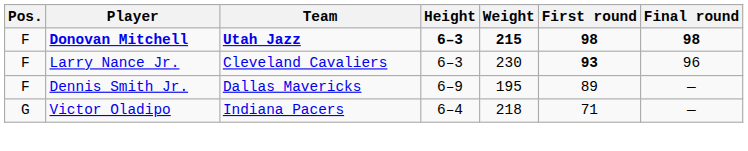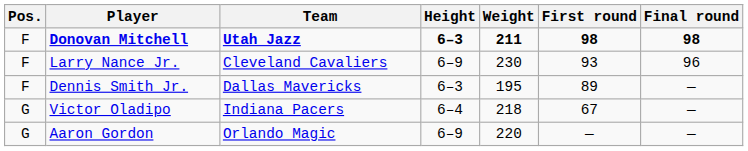 <table class="wikitable">
 <tr>
 <th>Pos.</th>
 <th style="width:150px;">Player</th>
 <th width=175>Team</th>
 <th>Height</th>
 <th>Weight</th>
 <th>First round</th>
 <th>Final round</th>
 </tr>
 <tr>
 <td style="text-align:center">F</td>
 <td><strong><a href='#'>Donovan Mitchell</a></strong></td>
 <td><strong><a href='#'>Utah Jazz</a></strong></td>
 <td align=center><strong>6–3</strong></td>
-<td align=center><strong>215</strong></td>
+<td align=center><strong>211</strong></td>
 <td align=center><strong>98</strong> </td>
 <td style="text-align:center;"><strong>98</strong> </td>
 </tr>
 <tr>
 <td style="text-align:center">F</td>
 <td><a href='#'>Larry Nance Jr.</a></td>
 <td><a href='#'>Cleveland Cavaliers</a></td>
-<td align=center>6–3</td>
+<td align=center>6–9</td>
 <td align=center>230</td>
-<td align=center><strong>93 </strong></td>
+<td align=center>93 </td>
 <td style="text-align:center;">96 </td>
 </tr>
 <tr>
 <td style="text-align:center">F</td>
 <td><a href='#'>Dennis Smith Jr.</a></td>
 <td><a href='#'>Dallas Mavericks</a></td>
-<td align=center>6–9</td>
+<td align=center>6–3</td>
 <td align=center>195</td>
 <td align=center>89 </td>
 <td style="text-align:center;">—</td>
 </tr>
 <tr>
 <td style="text-align:center">G</td>
 <td><a href='#'>Victor Oladipo</a></td>
 <td><a href='#'>Indiana Pacers</a></td>
 <td align=center>6–4</td>
 <td align=center>218</td>
-<td align=center>71 </td>
+<td align=center>67 </td>
+<td style="text-align:center;">—</td>
+</tr>
+<tr>
+<td style="text-align:center">G</td>
+<td><a href='#'>Aaron Gordon</a></td>
+<td><a href='#'>Orlando Magic</a></td>
+<td align=center>6–9</td>
+<td align=center>220</td>
+<td align=center>—</td>
 <td style="text-align:center;">—</td>
 </tr>
 </table>
